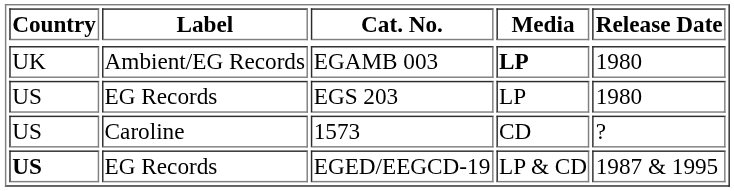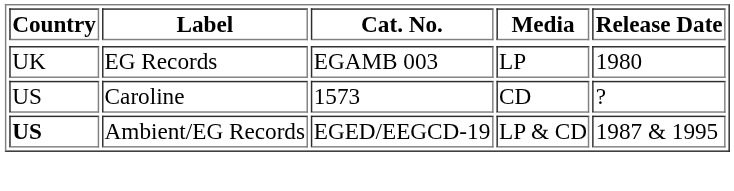 <table border="1" align="center">
 <tr>
 <th>Country</th>
 <th>Label</th>
 <th>Cat. No.</th>
 <th>Media</th>
 <th>Release Date</th>
 </tr>
 <tr>
 </tr>
 <tr>
 <td>UK</td>
-<td>Ambient/EG Records</td>
+<td>EG Records</td>
 <td>EGAMB 003</td>
-<td><strong>LP</strong></td>
-<td>1980</td>
-</tr>
-<tr>
-<td>US</td>
-<td>EG Records</td>
-<td>EGS 203</td>
 <td>LP</td>
 <td>1980</td>
 </tr>
 <tr>
 <td>US</td>
 <td>Caroline</td>
 <td>1573</td>
 <td>CD</td>
 <td>?</td>
 </tr>
 <tr>
 <td><strong>US</strong></td>
-<td>EG Records</td>
+<td>Ambient/EG Records</td>
 <td>EGED/EEGCD-19</td>
 <td>LP & CD</td>
 <td>1987 & 1995</td>
 </tr>
 </table>
